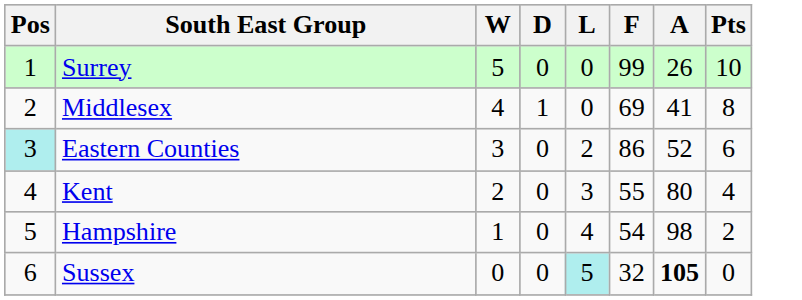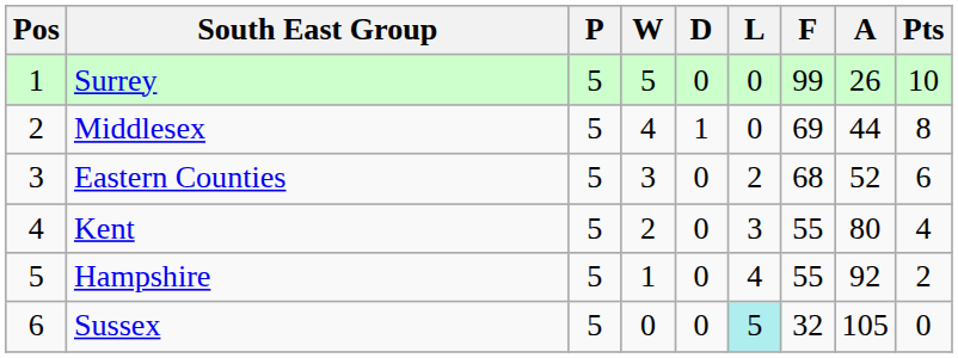 <table class="wikitable" style="font-size: 100%">
 <tr>
 <th width=20>Pos</th>
 <th width=250>South East Group</th>
+<th width=20>P</th>
 <th width=20>W</th>
 <th width=20>D</th>
 <th width=20>L</th>
 <th width=20>F</th>
 <th width=20>A</th>
 <th width=20>Pts</th>
 </tr>
 <tr align=center style="background: #CCFFCC;">
 <td>1</td>
 <td align="left"><a href='#'>Surrey</a></td>
 <td>5</td>
+<td>5</td>
 <td>0</td>
 <td>0</td>
 <td>99</td>
 <td>26</td>
 <td>10</td>
 </tr>
 <tr align=center>
 <td>2</td>
 <td align="left"><a href='#'>Middlesex</a></td>
+<td>5</td>
 <td>4</td>
 <td>1</td>
 <td>0</td>
 <td>69</td>
-<td>41</td>
+<td>44</td>
 <td>8</td>
 </tr>
 <tr align=center>
-<td style="background: paleturquoise;">3</td>
+<td>3</td>
 <td align="left"><a href='#'>Eastern Counties</a></td>
+<td>5</td>
 <td>3</td>
 <td>0</td>
 <td>2</td>
-<td>86</td>
+<td>68</td>
 <td>52</td>
 <td>6</td>
 </tr>
 <tr align=center>
 <td>4</td>
 <td align="left"><a href='#'>Kent</a></td>
+<td>5</td>
 <td>2</td>
 <td>0</td>
 <td>3</td>
 <td>55</td>
 <td>80</td>
 <td>4</td>
 </tr>
 <tr align=center>
 <td>5</td>
 <td align="left"><a href='#'>Hampshire</a></td>
+<td>5</td>
 <td>1</td>
 <td>0</td>
 <td>4</td>
-<td>54</td>
-<td>98</td>
+<td>55</td>
+<td>92</td>
 <td>2</td>
 </tr>
 <tr align=center>
 <td>6</td>
 <td align="left"><a href='#'>Sussex</a></td>
+<td>5</td>
 <td>0</td>
 <td>0</td>
 <td style="background: paleturquoise;">5</td>
 <td>32</td>
-<td><strong>105</strong></td>
+<td>105</td>
 <td>0</td>
 </tr>
 </table>
